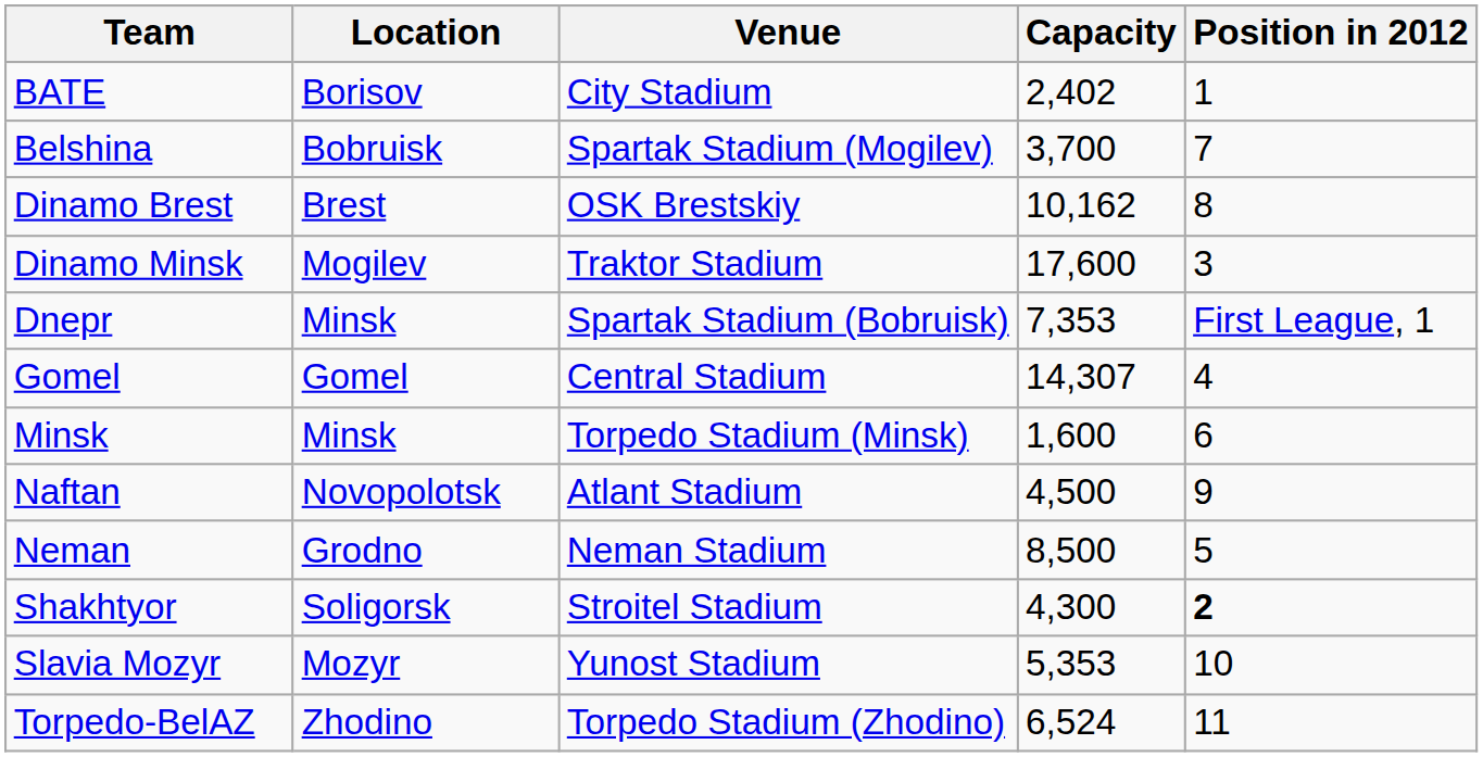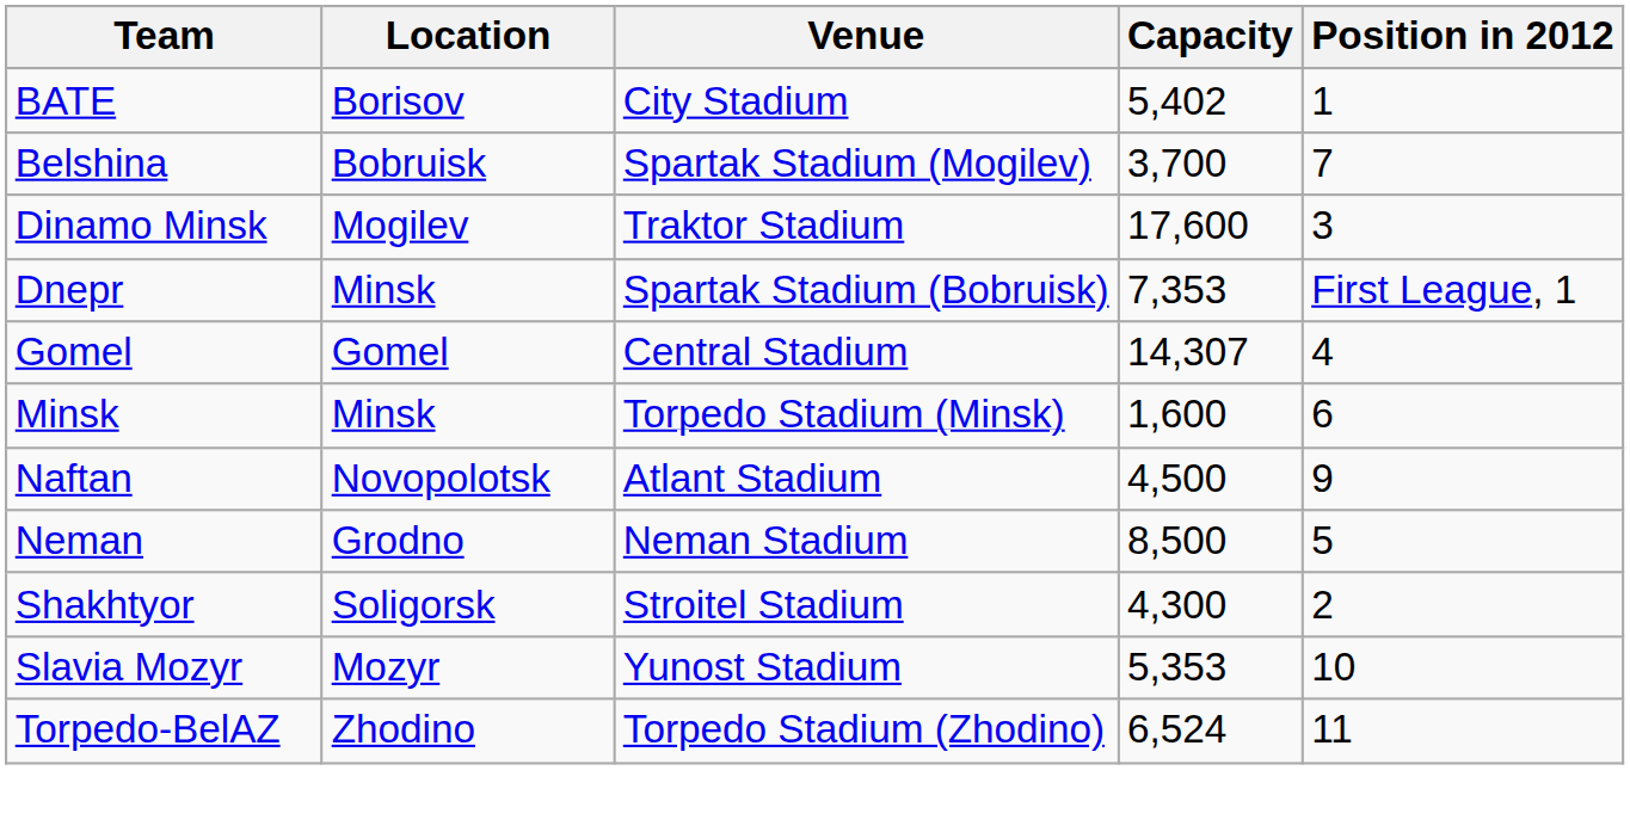 <table class="wikitable sortable" style="text-align:left">
 <tr>
 <th>Team</th>
 <th>Location</th>
 <th>Venue</th>
 <th>Capacity</th>
 <th>Position in 2012</th>
 </tr>
 <tr>
 <td width=120><a href='#'>BATE</a></td>
 <td width=110><a href='#'>Borisov</a></td>
 <td><a href='#'>City Stadium</a></td>
-<td>2,402</td>
+<td>5,402</td>
 <td>1</td>
 </tr>
 <tr>
 <td><a href='#'>Belshina</a></td>
 <td><a href='#'>Bobruisk</a></td>
 <td><a href='#'>Spartak Stadium (Mogilev)</a></td>
 <td>3,700</td>
 <td>7</td>
-</tr>
-<tr>
-<td><a href='#'>Dinamo Brest</a></td>
-<td><a href='#'>Brest</a></td>
-<td><a href='#'>OSK Brestskiy</a></td>
-<td>10,162</td>
-<td>8</td>
 </tr>
 <tr>
 <td><a href='#'>Dinamo Minsk</a></td>
 <td><a href='#'>Mogilev</a></td>
 <td><a href='#'>Traktor Stadium</a></td>
 <td>17,600</td>
 <td>3</td>
 </tr>
 <tr>
 <td><a href='#'>Dnepr</a></td>
 <td><a href='#'>Minsk</a></td>
 <td><a href='#'>Spartak Stadium (Bobruisk)</a></td>
 <td>7,353</td>
 <td><a href='#'>First League</a>, 1</td>
 </tr>
 <tr>
 <td><a href='#'>Gomel</a></td>
 <td><a href='#'>Gomel</a></td>
 <td><a href='#'>Central Stadium</a></td>
 <td>14,307</td>
 <td>4</td>
 </tr>
 <tr>
 <td><a href='#'>Minsk</a></td>
 <td><a href='#'>Minsk</a></td>
 <td><a href='#'>Torpedo Stadium (Minsk)</a></td>
 <td>1,600</td>
 <td>6</td>
 </tr>
 <tr>
 <td><a href='#'>Naftan</a></td>
 <td><a href='#'>Novopolotsk</a></td>
 <td><a href='#'>Atlant Stadium</a></td>
 <td>4,500</td>
 <td>9</td>
 </tr>
 <tr>
 <td><a href='#'>Neman</a></td>
 <td><a href='#'>Grodno</a></td>
 <td><a href='#'>Neman Stadium</a></td>
 <td>8,500</td>
 <td>5</td>
 </tr>
 <tr>
 <td><a href='#'>Shakhtyor</a></td>
 <td><a href='#'>Soligorsk</a></td>
 <td><a href='#'>Stroitel Stadium</a></td>
 <td>4,300</td>
-<td><strong>2</strong></td>
+<td>2</td>
 </tr>
 <tr>
 <td><a href='#'>Slavia Mozyr</a></td>
 <td><a href='#'>Mozyr</a></td>
 <td><a href='#'>Yunost Stadium</a></td>
 <td>5,353</td>
 <td>10</td>
 </tr>
 <tr>
 <td><a href='#'>Torpedo-BelAZ</a></td>
 <td><a href='#'>Zhodino</a></td>
 <td><a href='#'>Torpedo Stadium (Zhodino)</a></td>
 <td>6,524</td>
 <td>11</td>
 </tr>
 </table>
